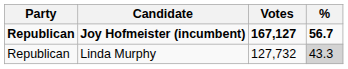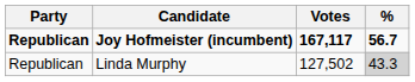 <table class="wikitable">
 <tr>
 <th>Party</th>
 <th>Candidate</th>
 <th>Votes</th>
 <th>%</th>
 </tr>
 <tr>
 <td><strong>Republican</strong></td>
 <td><strong>Joy Hofmeister</strong> <strong>(incumbent)</strong></td>
-<td><strong>167,127</strong>  </td>
+<td><strong>167,117</strong>  </td>
 <td><strong>56.7</strong>  </td>
 </tr>
 <tr>
 <td>Republican</td>
 <td>Linda Murphy   </td>
-<td>127,732  </td>
+<td>127,502  </td>
 <td style="background: lightgrey;">43.3  </td>
 </tr>
 </table>
